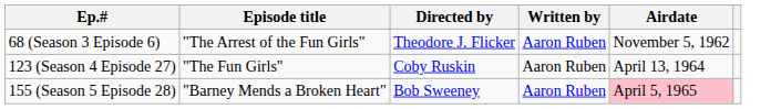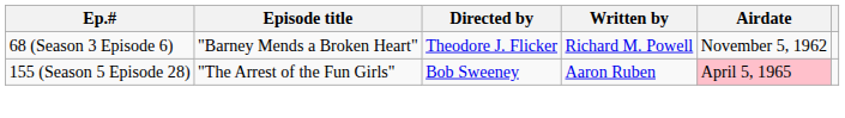 <table class="wikitable sortable">
 <tr style="text-align:center;">
 <th>Ep.#</th>
 <th>Episode title</th>
 <th>Directed by</th>
 <th>Written by</th>
 <th>Airdate</th>
 <th></th>
 </tr>
 <tr>
 <td>68 (Season 3 Episode 6)</td>
-<td>"The Arrest of the Fun Girls"</td>
+<td>"Barney Mends a Broken Heart"</td>
 <td><a href='#'>Theodore J. Flicker</a></td>
-<td><a href='#'>Aaron Ruben</a></td>
+<td><a href='#'>Richard M. Powell</a></td>
 <td>November 5, 1962</td>
 <td></td>
 </tr>
 <tr>
-<td>123 (Season 4 Episode 27)</td>
-<td>"The Fun Girls"</td>
-<td><a href='#'>Coby Ruskin</a></td>
-<td>Aaron Ruben</td>
-<td>April 13, 1964</td>
-<td></td>
-</tr>
-<tr>
 <td>155 (Season 5 Episode 28)</td>
-<td>"Barney Mends a Broken Heart"</td>
+<td>"The Arrest of the Fun Girls"</td>
 <td><a href='#'>Bob Sweeney</a></td>
 <td><a href='#'>Aaron Ruben</a></td>
 <td style="background: pink;">April 5, 1965</td>
 <td></td>
 </tr>
 </table>
